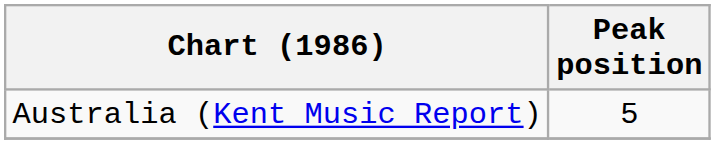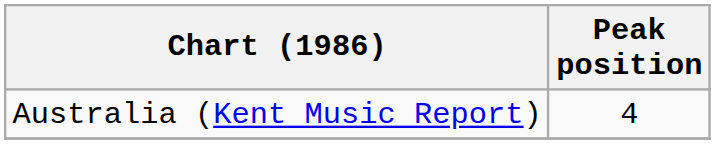 <table class="wikitable">
 <tr>
 <th>Chart (1986)</th>
 <th>Peak<br>position</th>
 </tr>
 <tr>
 <td>Australia (<a href='#'>Kent Music Report</a>)</td>
-<td align="center">5</td>
+<td align="center">4</td>
 </tr>
 <tr>
 </tr>
 </table>
